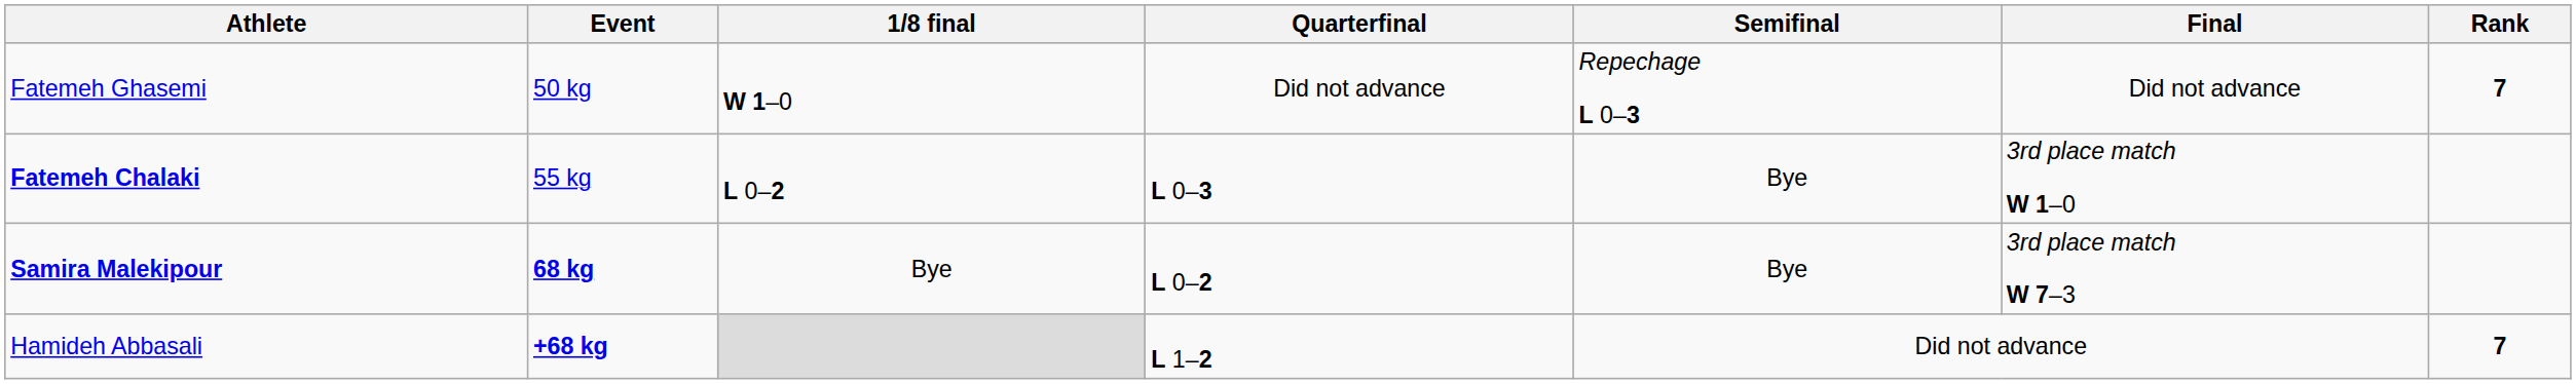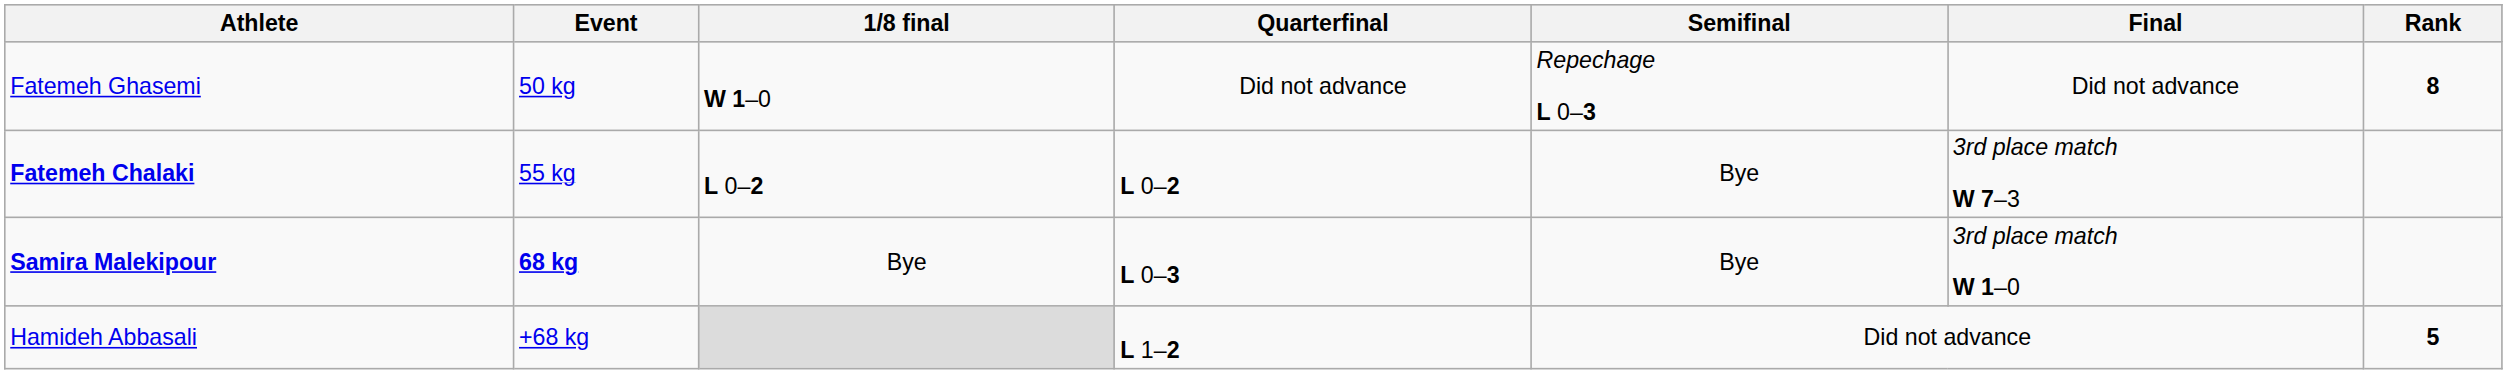 <table class="wikitable" width="98%" style="text-align:left; font-size:90%">
 <tr>
 <th width="11%">Athlete</th>
 <th width="4%">Event</th>
 <th width="9%">1/8 final</th>
 <th width="9%">Quarterfinal</th>
 <th width="9%">Semifinal</th>
 <th width="9%">Final</th>
 <th width="3%">Rank</th>
 </tr>
 <tr>
 <td><a href='#'>Fatemeh Ghasemi</a></td>
 <td><a href='#'>50 kg</a></td>
 <td><br><strong>W</strong> <strong>1</strong>–0</td>
 <td align=center>Did not advance</td>
 <td><em>Repechage</em><br><br><strong>L</strong> 0–<strong>3</strong></td>
 <td align=center>Did not advance</td>
-<td align=center><strong>7</strong></td>
+<td align=center><strong>8</strong></td>
 </tr>
 <tr>
 <td><strong><a href='#'>Fatemeh Chalaki</a></strong></td>
 <td><a href='#'>55 kg</a></td>
 <td><br><strong>L</strong> 0–<strong>2</strong></td>
+<td><br><strong>L</strong> 0–<strong>2</strong></td>
+<td align=center>Bye</td>
+<td><em>3rd place match</em><br><br><strong>W</strong> <strong>7</strong>–3</td>
+<td align=center></td>
+</tr>
+<tr>
+<td><strong><a href='#'>Samira Malekipour</a></strong></td>
+<td><strong><a href='#'>68 kg</a></strong></td>
+<td align=center>Bye</td>
 <td><br><strong>L</strong> 0–<strong>3</strong></td>
 <td align=center>Bye</td>
 <td><em>3rd place match</em><br><br><strong>W</strong> <strong>1</strong>–0</td>
 <td align=center></td>
 </tr>
 <tr>
-<td><strong><a href='#'>Samira Malekipour</a></strong></td>
-<td><strong><a href='#'>68 kg</a></strong></td>
-<td align=center>Bye</td>
-<td><br><strong>L</strong> 0–<strong>2</strong></td>
-<td align=center>Bye</td>
-<td><em>3rd place match</em><br><br><strong>W</strong> <strong>7</strong>–3</td>
-<td align=center></td>
-</tr>
-<tr>
 <td><a href='#'>Hamideh Abbasali</a></td>
-<td><strong><a href='#'>+68 kg</a></strong></td>
+<td><a href='#'>+68 kg</a></td>
 <td bgcolor=#DCDCDC></td>
 <td><br><strong>L</strong> 1–<strong>2</strong></td>
 <td colspan=2 align=center>Did not advance</td>
-<td align=center><strong>7</strong></td>
+<td align=center><strong>5</strong></td>
 </tr>
 </table>
